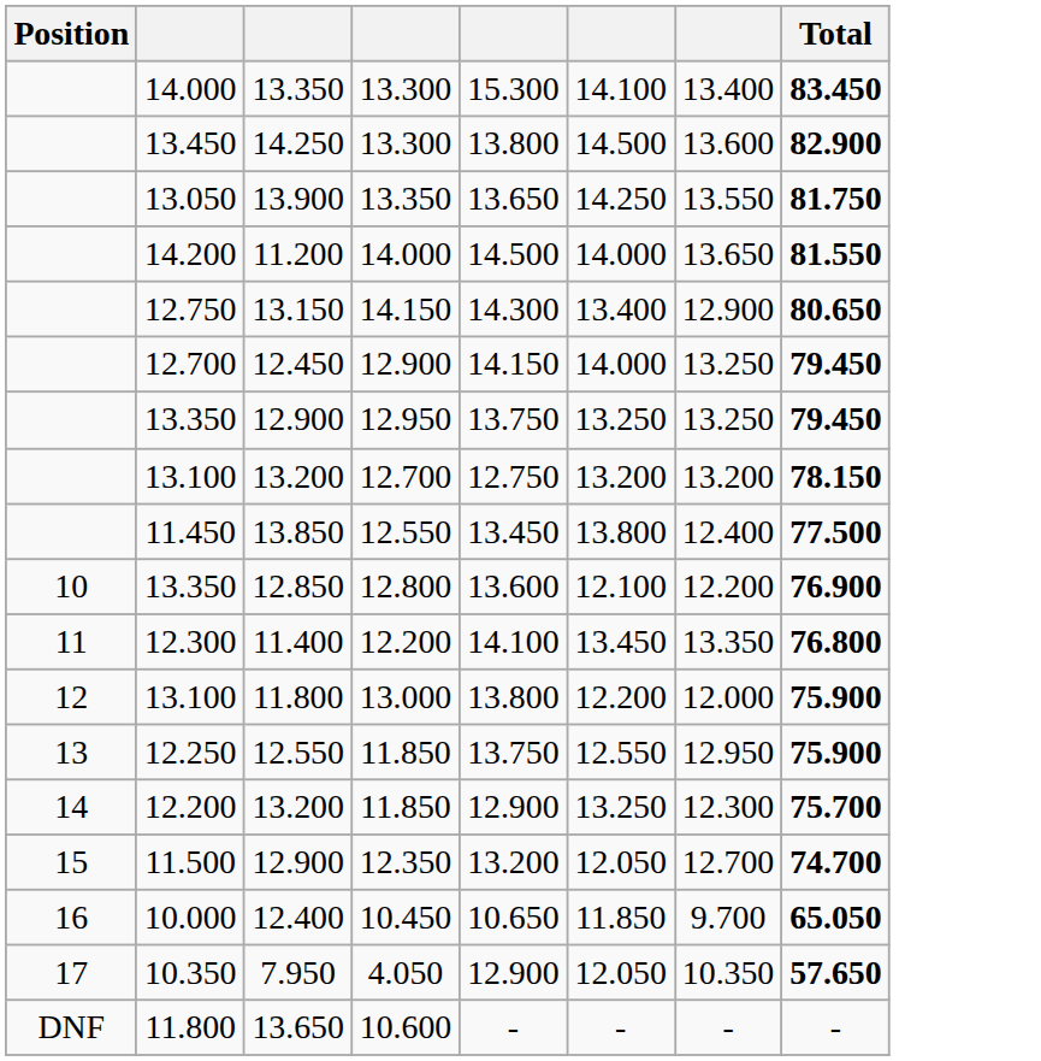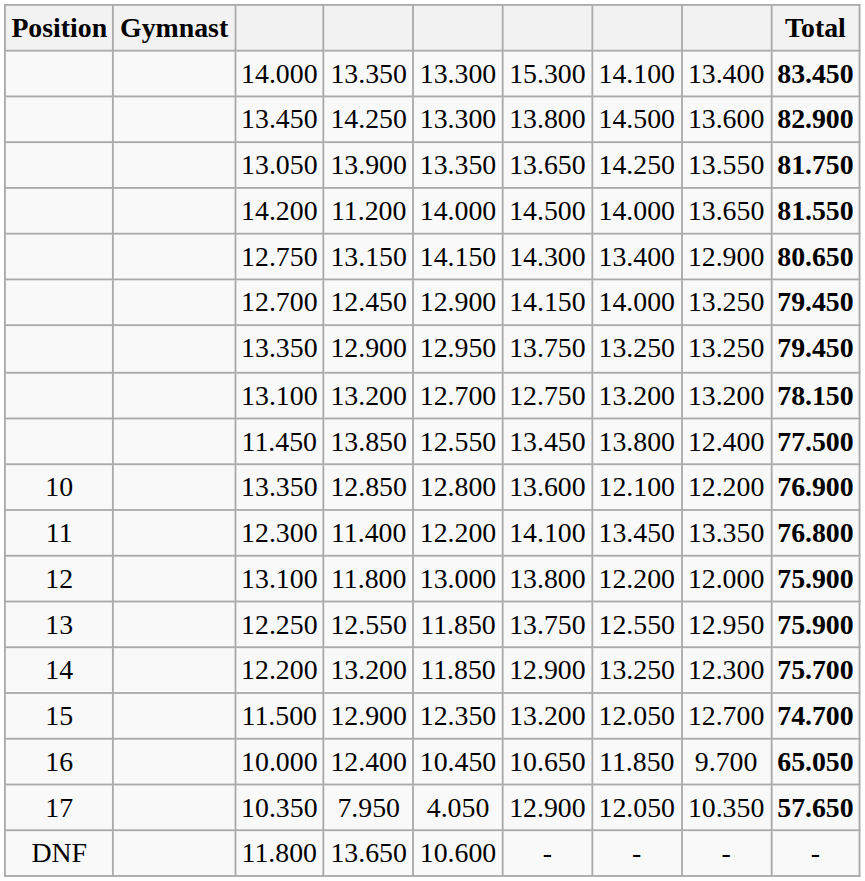 <table class="wikitable sortable" style="text-align:center; font-size:95%">
 <tr>
 <th scope=col>Position</th>
+<th scope=col>Gymnast</th>
 <th scope=col></th>
 <th scope=col></th>
 <th scope=col></th>
 <th scope=col></th>
 <th scope=col></th>
 <th scope=col></th>
 <th scope=col>Total</th>
 </tr>
 <tr>
 <td></td>
+<td align=left></td>
 <td>14.000</td>
 <td>13.350</td>
 <td>13.300</td>
 <td>15.300</td>
 <td>14.100</td>
 <td>13.400</td>
 <td><strong>83.450</strong></td>
 </tr>
 <tr>
 <td></td>
+<td align=left></td>
 <td>13.450</td>
 <td>14.250</td>
 <td>13.300</td>
 <td>13.800</td>
 <td>14.500</td>
 <td>13.600</td>
 <td><strong>82.900</strong></td>
 </tr>
 <tr>
 <td></td>
+<td align=left></td>
 <td>13.050</td>
 <td>13.900</td>
 <td>13.350</td>
 <td>13.650</td>
 <td>14.250</td>
 <td>13.550</td>
 <td><strong>81.750</strong></td>
 </tr>
 <tr>
 <td></td>
+<td align=left></td>
 <td>14.200</td>
 <td>11.200</td>
 <td>14.000</td>
 <td>14.500</td>
 <td>14.000</td>
 <td>13.650</td>
 <td><strong>81.550</strong></td>
 </tr>
 <tr>
 <td></td>
+<td align=left></td>
 <td>12.750</td>
 <td>13.150</td>
 <td>14.150</td>
 <td>14.300</td>
 <td>13.400</td>
 <td>12.900</td>
 <td><strong>80.650</strong></td>
 </tr>
 <tr>
 <td></td>
+<td align=left></td>
 <td>12.700</td>
 <td>12.450</td>
 <td>12.900</td>
 <td>14.150</td>
 <td>14.000</td>
 <td>13.250</td>
 <td><strong>79.450</strong></td>
 </tr>
 <tr>
 <td></td>
+<td align=left></td>
 <td>13.350</td>
 <td>12.900</td>
 <td>12.950</td>
 <td>13.750</td>
 <td>13.250</td>
 <td>13.250</td>
 <td><strong>79.450</strong></td>
 </tr>
 <tr>
 <td></td>
+<td align=left></td>
 <td>13.100</td>
 <td>13.200</td>
 <td>12.700</td>
 <td>12.750</td>
 <td>13.200</td>
 <td>13.200</td>
 <td><strong>78.150</strong></td>
 </tr>
 <tr>
 <td></td>
+<td align=left></td>
 <td>11.450</td>
 <td>13.850</td>
 <td>12.550</td>
 <td>13.450</td>
 <td>13.800</td>
 <td>12.400</td>
 <td><strong>77.500</strong></td>
 </tr>
 <tr>
 <td>10</td>
+<td align=left></td>
 <td>13.350</td>
 <td>12.850</td>
 <td>12.800</td>
 <td>13.600</td>
 <td>12.100</td>
 <td>12.200</td>
 <td><strong>76.900</strong></td>
 </tr>
 <tr>
 <td>11</td>
+<td align=left></td>
 <td>12.300</td>
 <td>11.400</td>
 <td>12.200</td>
 <td>14.100</td>
 <td>13.450</td>
 <td>13.350</td>
 <td><strong>76.800</strong></td>
 </tr>
 <tr>
 <td>12</td>
+<td align=left></td>
 <td>13.100</td>
 <td>11.800</td>
 <td>13.000</td>
 <td>13.800</td>
 <td>12.200</td>
 <td>12.000</td>
 <td><strong>75.900</strong></td>
 </tr>
 <tr>
 <td>13</td>
+<td align=left></td>
 <td>12.250</td>
 <td>12.550</td>
 <td>11.850</td>
 <td>13.750</td>
 <td>12.550</td>
 <td>12.950</td>
 <td><strong>75.900</strong></td>
 </tr>
 <tr>
 <td>14</td>
+<td align=left></td>
 <td>12.200</td>
 <td>13.200</td>
 <td>11.850</td>
 <td>12.900</td>
 <td>13.250</td>
 <td>12.300</td>
 <td><strong>75.700</strong></td>
 </tr>
 <tr>
 <td>15</td>
+<td align=left></td>
 <td>11.500</td>
 <td>12.900</td>
 <td>12.350</td>
 <td>13.200</td>
 <td>12.050</td>
 <td>12.700</td>
 <td><strong>74.700</strong></td>
 </tr>
 <tr>
 <td>16</td>
+<td align=left></td>
 <td>10.000</td>
 <td>12.400</td>
 <td>10.450</td>
 <td>10.650</td>
 <td>11.850</td>
 <td>9.700</td>
 <td><strong>65.050</strong></td>
 </tr>
 <tr>
 <td>17</td>
+<td align=left></td>
 <td>10.350</td>
 <td>7.950</td>
 <td>4.050</td>
 <td>12.900</td>
 <td>12.050</td>
 <td>10.350</td>
 <td><strong>57.650</strong></td>
 </tr>
 <tr>
 <td>DNF</td>
+<td align=left></td>
 <td>11.800</td>
 <td>13.650</td>
 <td>10.600</td>
 <td>-</td>
 <td>-</td>
 <td>-</td>
 <td>-</td>
 </tr>
 </table>
